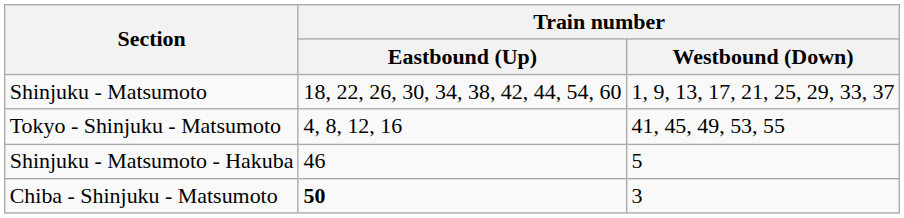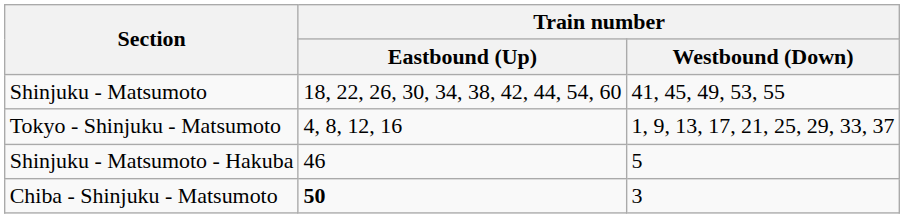 <table class="wikitable">
 <tr>
 <th rowspan="2">Section</th>
 <th colspan="2">Train number</th>
 </tr>
 <tr>
 <th>Eastbound (Up)</th>
 <th>Westbound (Down)</th>
 </tr>
 <tr>
 <td>Shinjuku - Matsumoto</td>
 <td>18, 22, 26, 30, 34, 38, 42, 44, 54, 60</td>
-<td>1, 9, 13, 17, 21, 25, 29, 33, 37</td>
+<td>41, 45, 49, 53, 55</td>
 </tr>
 <tr>
 <td>Tokyo - Shinjuku - Matsumoto</td>
 <td>4, 8, 12, 16</td>
-<td>41, 45, 49, 53, 55</td>
+<td>1, 9, 13, 17, 21, 25, 29, 33, 37</td>
 </tr>
 <tr>
 <td>Shinjuku - Matsumoto - Hakuba</td>
 <td>46</td>
 <td>5</td>
 </tr>
 <tr>
 <td>Chiba - Shinjuku - Matsumoto</td>
 <td><strong>50</strong></td>
 <td>3</td>
 </tr>
 </table>
